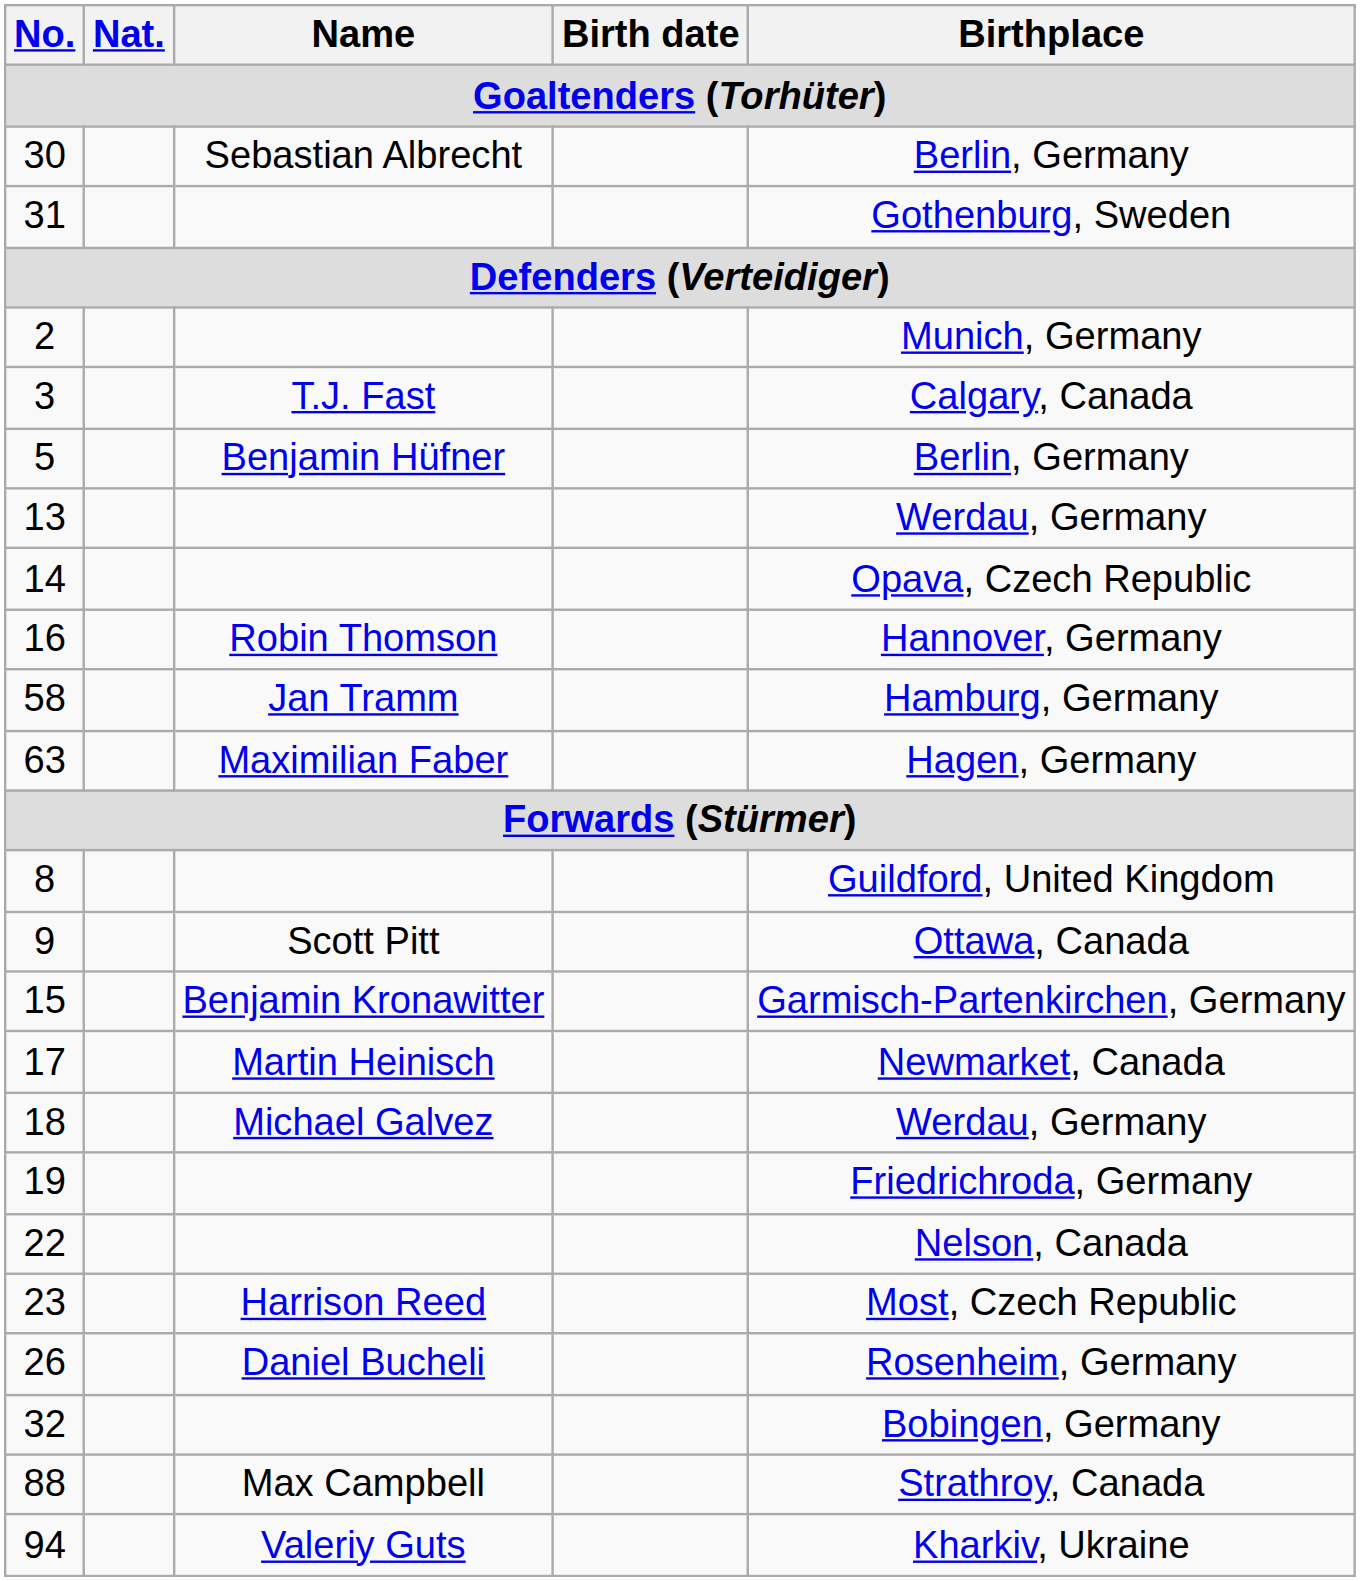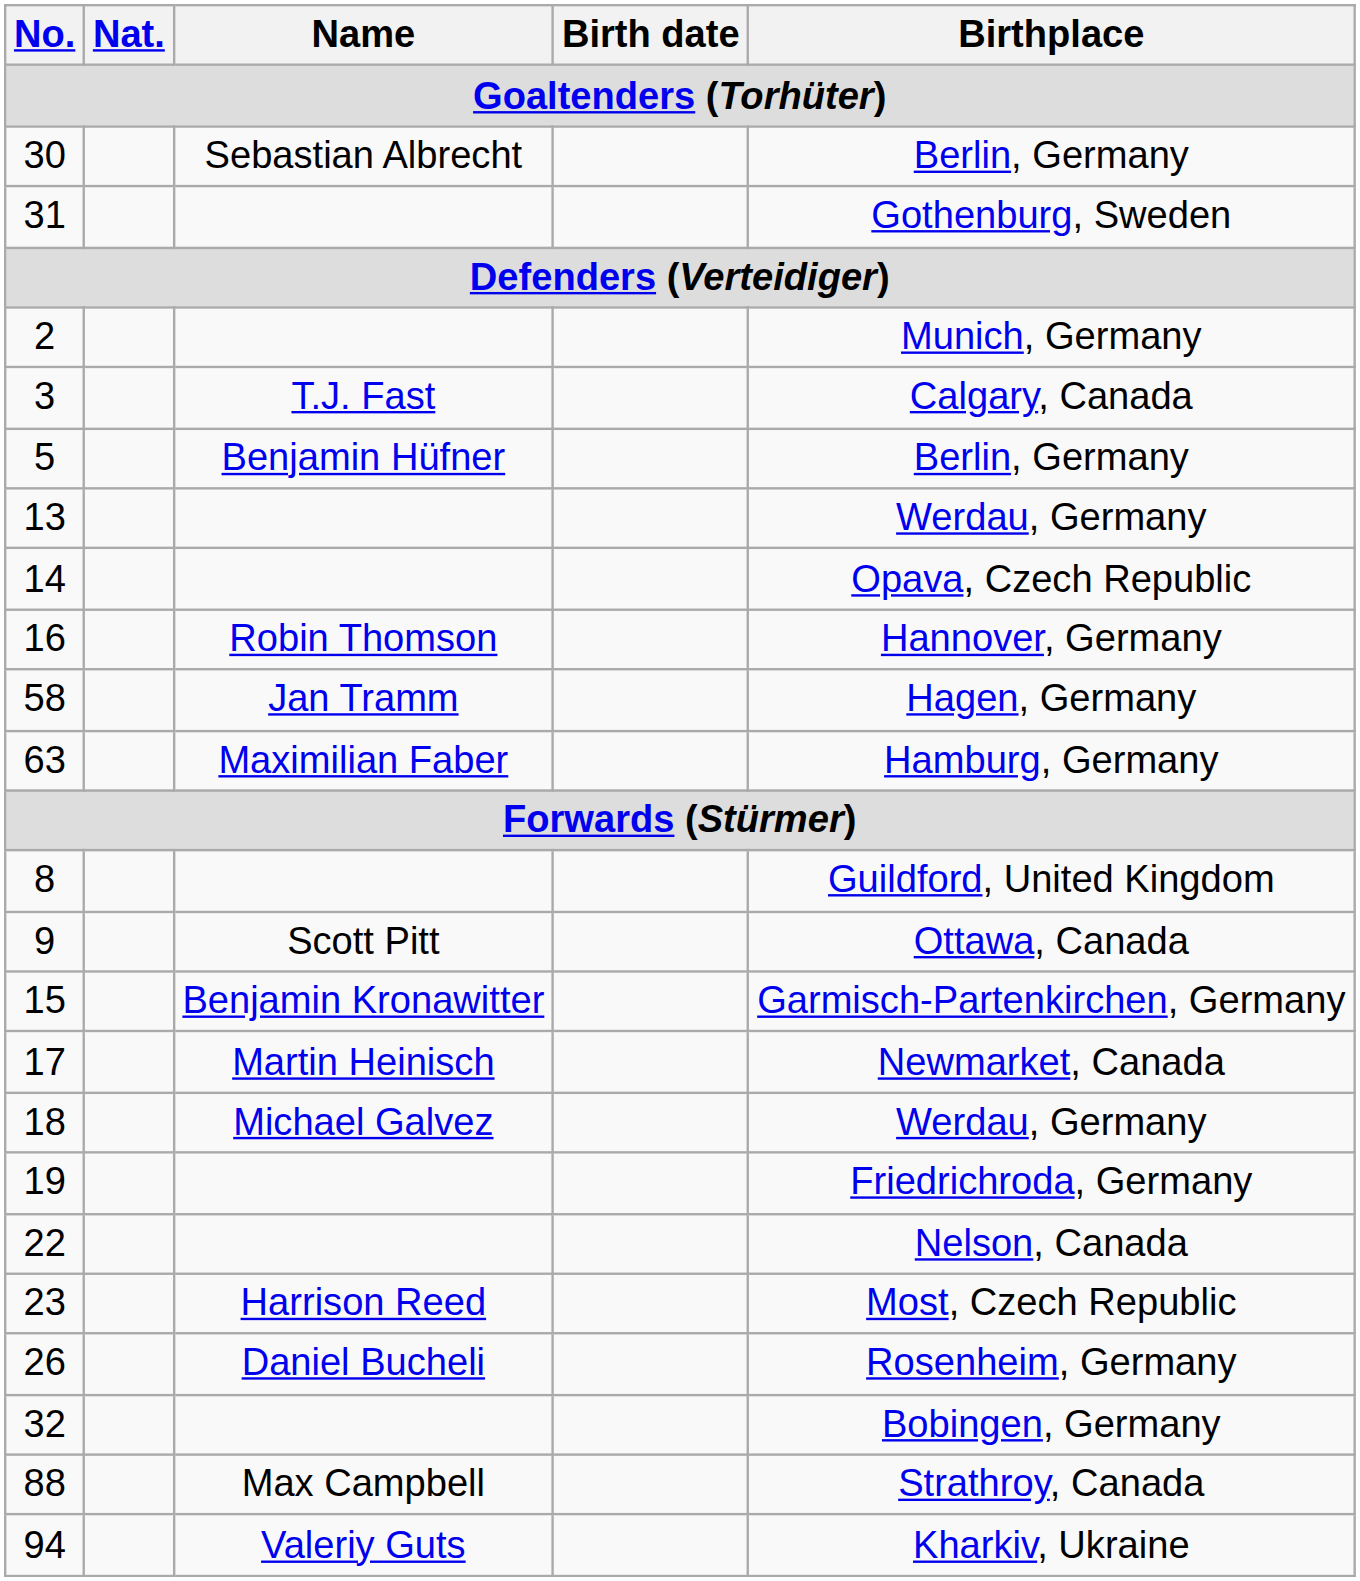 <table class="wikitable" style="text-align:center">
 <tr>
 <th><a href='#'>No.</a></th>
 <th><a href='#'>Nat.</a></th>
 <th>Name</th>
 <th>Birth date</th>
 <th>Birthplace</th>
 </tr>
 <tr>
 <th colspan="5" style="background-color:#DDDDDD"><a href='#'>Goaltenders</a> (<em>Torhüter</em>)</th>
 </tr>
 <tr>
 <td>30</td>
 <td></td>
 <td>Sebastian Albrecht</td>
 <td></td>
 <td><a href='#'>Berlin</a>, Germany</td>
 </tr>
 <tr>
 <td>31</td>
 <td></td>
 <td></td>
 <td></td>
 <td><a href='#'>Gothenburg</a>, Sweden</td>
 </tr>
 <tr>
 <th colspan="5" style="background-color:#DDDDDD"><a href='#'>Defenders</a> (<em>Verteidiger</em>)</th>
 </tr>
 <tr>
 <td>2</td>
 <td></td>
 <td></td>
 <td></td>
 <td><a href='#'>Munich</a>, Germany</td>
 </tr>
 <tr>
 <td>3</td>
 <td></td>
 <td><a href='#'>T.J. Fast</a></td>
 <td></td>
 <td><a href='#'>Calgary</a>, Canada</td>
 </tr>
 <tr>
 <td>5</td>
 <td></td>
 <td><a href='#'>Benjamin Hüfner</a></td>
 <td></td>
 <td><a href='#'>Berlin</a>, Germany</td>
 </tr>
 <tr>
 <td>13</td>
 <td></td>
 <td></td>
 <td></td>
 <td><a href='#'>Werdau</a>, Germany</td>
 </tr>
 <tr>
 <td>14</td>
 <td></td>
 <td></td>
 <td></td>
 <td><a href='#'>Opava</a>, Czech Republic</td>
 </tr>
 <tr>
 <td>16</td>
 <td></td>
 <td><a href='#'>Robin Thomson</a></td>
 <td></td>
 <td><a href='#'>Hannover</a>, Germany</td>
 </tr>
 <tr>
 <td>58</td>
 <td></td>
 <td><a href='#'>Jan Tramm</a></td>
 <td></td>
-<td><a href='#'>Hamburg</a>, Germany</td>
+<td><a href='#'>Hagen</a>, Germany</td>
 </tr>
 <tr>
 <td>63</td>
 <td></td>
 <td><a href='#'>Maximilian Faber</a></td>
 <td></td>
-<td><a href='#'>Hagen</a>, Germany</td>
+<td><a href='#'>Hamburg</a>, Germany</td>
 </tr>
 <tr>
 <th colspan="5" style="background-color:#DDDDDD"><a href='#'>Forwards</a> (<em>Stürmer</em>)</th>
 </tr>
 <tr>
 <td>8</td>
 <td></td>
 <td></td>
 <td></td>
 <td><a href='#'>Guildford</a>, United Kingdom</td>
 </tr>
 <tr>
 <td>9</td>
 <td></td>
 <td>Scott Pitt</td>
 <td></td>
 <td><a href='#'>Ottawa</a>, Canada</td>
 </tr>
 <tr>
 <td>15</td>
 <td></td>
 <td><a href='#'>Benjamin Kronawitter</a></td>
 <td></td>
 <td><a href='#'>Garmisch-Partenkirchen</a>, Germany</td>
 </tr>
 <tr>
 <td>17</td>
 <td></td>
 <td><a href='#'>Martin Heinisch</a></td>
 <td></td>
 <td><a href='#'>Newmarket</a>, Canada</td>
 </tr>
 <tr>
 <td>18</td>
 <td></td>
 <td><a href='#'>Michael Galvez</a></td>
 <td></td>
 <td><a href='#'>Werdau</a>, Germany</td>
 </tr>
 <tr>
 <td>19</td>
 <td></td>
 <td></td>
 <td></td>
 <td><a href='#'>Friedrichroda</a>, Germany</td>
 </tr>
 <tr>
 <td>22</td>
 <td></td>
 <td></td>
 <td></td>
 <td><a href='#'>Nelson</a>, Canada</td>
 </tr>
 <tr>
 <td>23</td>
 <td></td>
 <td><a href='#'>Harrison Reed</a></td>
 <td></td>
 <td><a href='#'>Most</a>, Czech Republic</td>
 </tr>
 <tr>
 <td>26</td>
 <td></td>
 <td><a href='#'>Daniel Bucheli</a></td>
 <td></td>
 <td><a href='#'>Rosenheim</a>, Germany</td>
 </tr>
 <tr>
 <td>32</td>
 <td></td>
 <td></td>
 <td></td>
 <td><a href='#'>Bobingen</a>, Germany</td>
 </tr>
 <tr>
 <td>88</td>
 <td></td>
 <td>Max Campbell</td>
 <td></td>
 <td><a href='#'>Strathroy</a>, Canada</td>
 </tr>
 <tr>
 <td>94</td>
 <td></td>
 <td><a href='#'>Valeriy Guts</a></td>
 <td></td>
 <td><a href='#'>Kharkiv</a>, Ukraine</td>
 </tr>
 </table>
